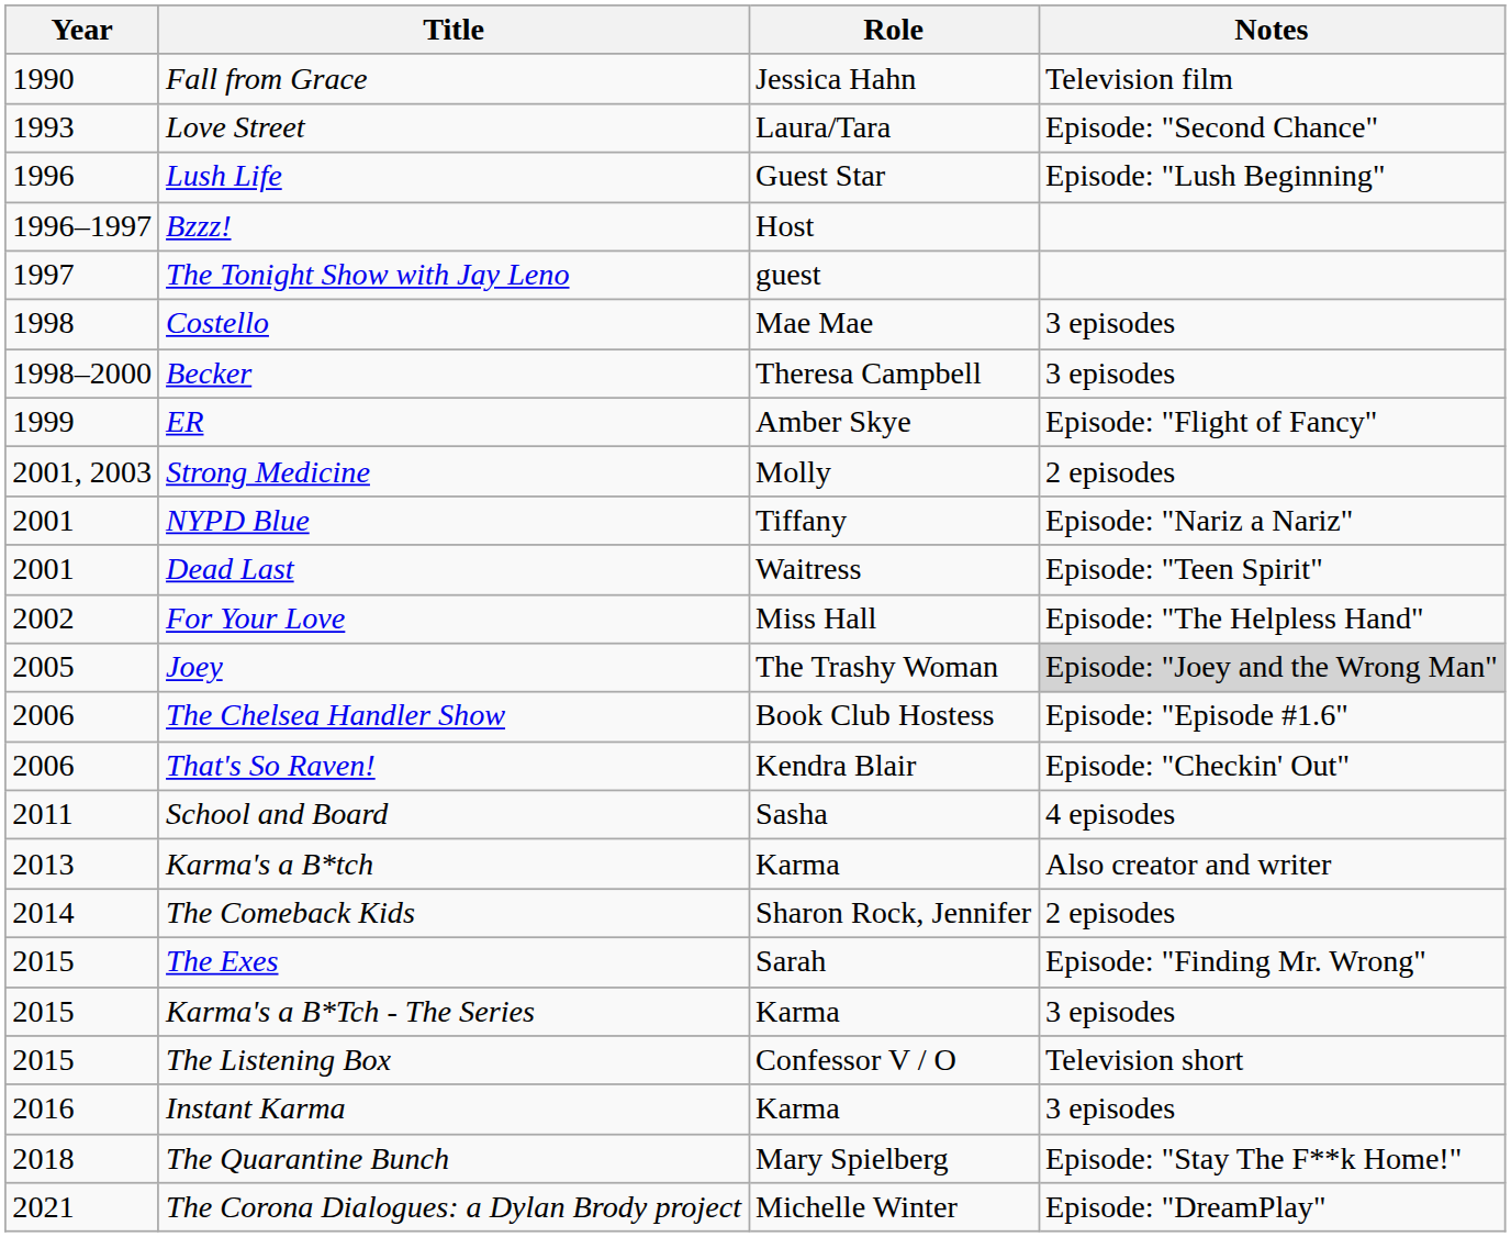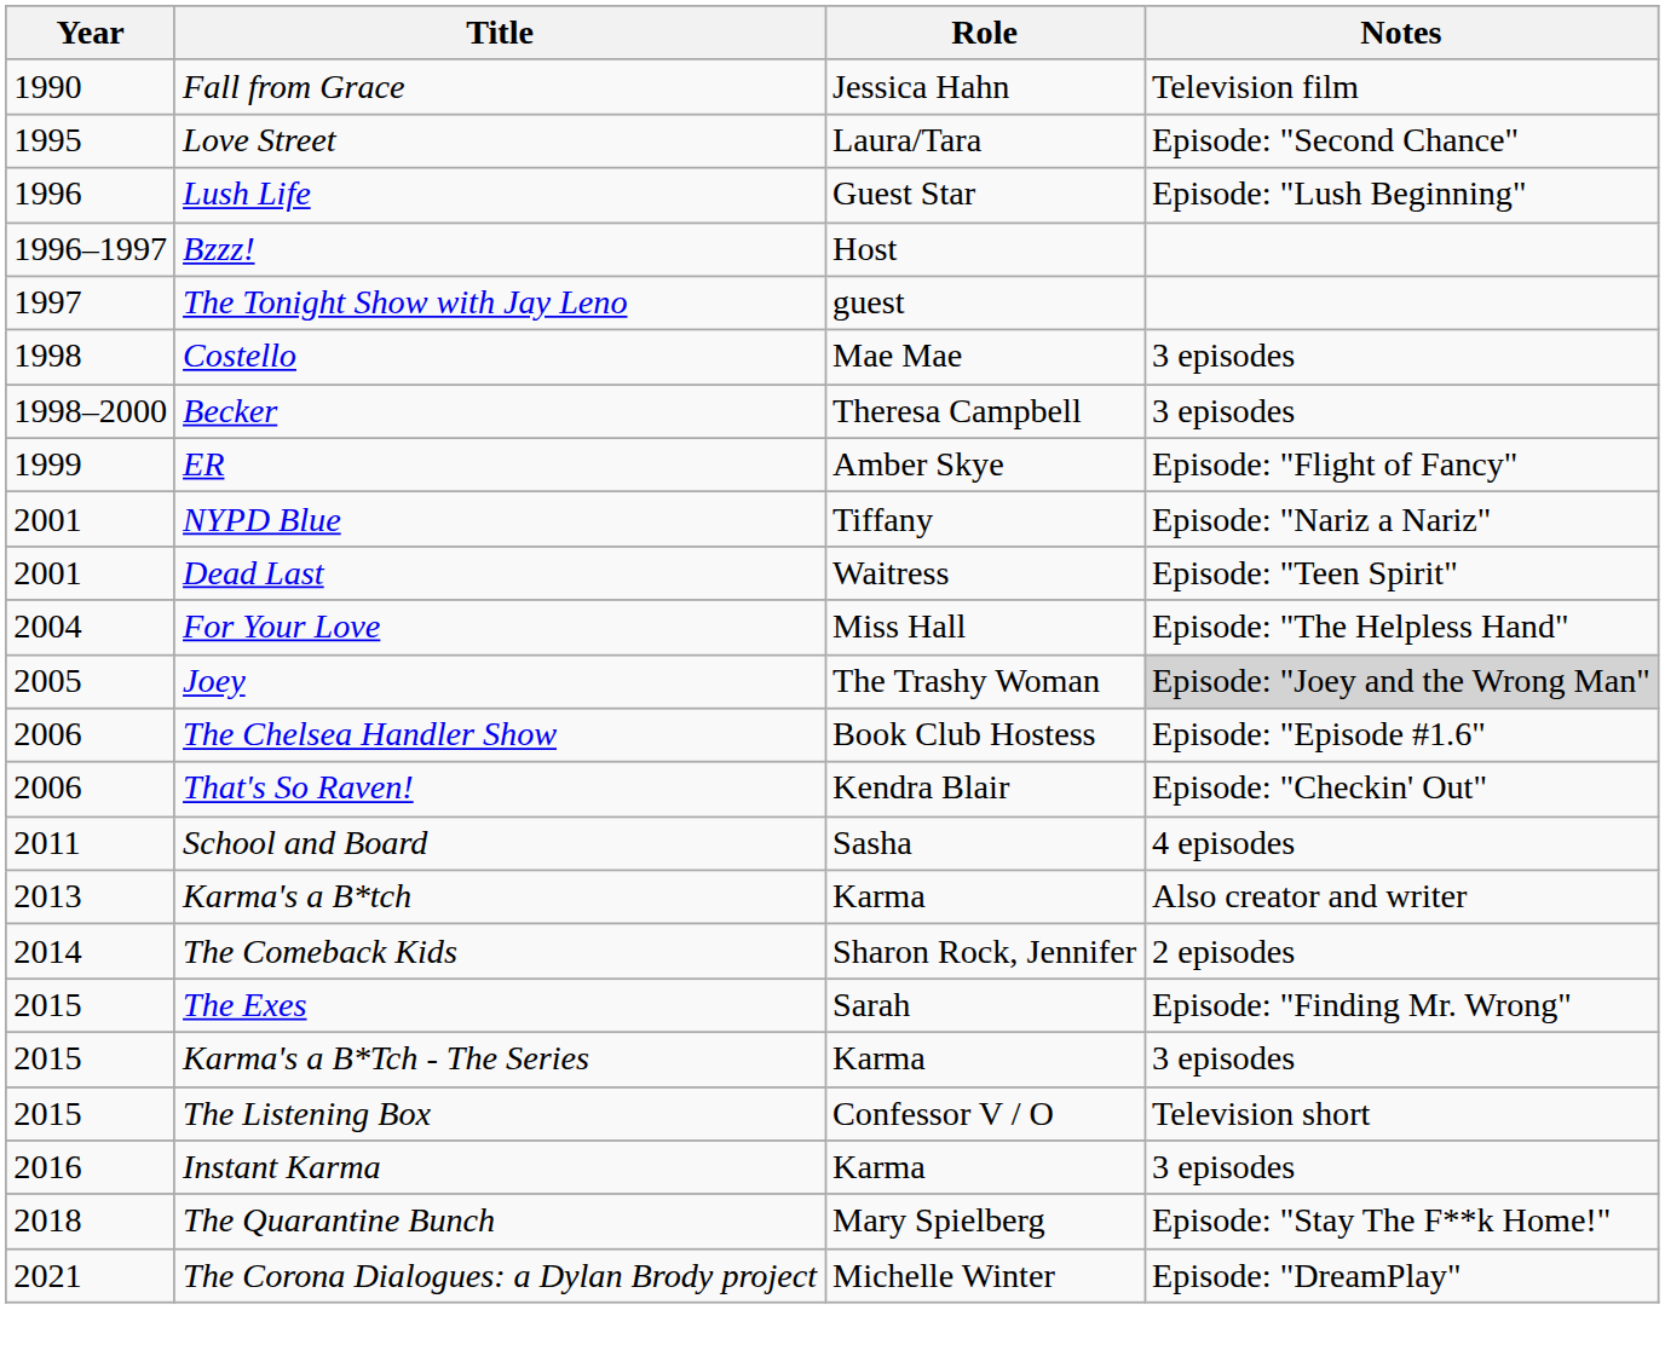 <table class="wikitable sortable">
 <tr>
 <th>Year</th>
 <th>Title</th>
 <th>Role</th>
 <th>Notes</th>
 </tr>
 <tr>
 <td>1990</td>
 <td><em>Fall from Grace</em></td>
 <td>Jessica Hahn</td>
 <td>Television film</td>
 </tr>
 <tr>
-<td>1993</td>
+<td>1995</td>
 <td><em>Love Street</em></td>
 <td>Laura/Tara</td>
 <td>Episode: "Second Chance"</td>
 </tr>
 <tr>
 <td>1996</td>
 <td><em><a href='#'>Lush Life</a></em></td>
 <td>Guest Star</td>
 <td>Episode: "Lush Beginning"</td>
 </tr>
 <tr>
 <td>1996–1997</td>
 <td><em><a href='#'>Bzzz!</a></em></td>
 <td>Host</td>
 <td></td>
 </tr>
 <tr>
 <td>1997</td>
 <td><em><a href='#'>The Tonight Show with Jay Leno</a></em></td>
 <td>guest</td>
 <td></td>
 </tr>
 <tr>
 <td>1998</td>
 <td><em><a href='#'>Costello</a></em></td>
 <td>Mae Mae</td>
 <td>3 episodes</td>
 </tr>
 <tr>
 <td>1998–2000</td>
 <td><a href='#'><em>Becker</em></a></td>
 <td>Theresa Campbell</td>
 <td>3 episodes</td>
 </tr>
 <tr>
 <td>1999</td>
 <td><a href='#'><em>ER</em></a></td>
 <td>Amber Skye</td>
 <td>Episode: "Flight of Fancy"</td>
 </tr>
 <tr>
-<td>2001, 2003</td>
-<td><em><a href='#'>Strong Medicine</a></em></td>
-<td>Molly</td>
-<td>2 episodes</td>
-</tr>
-<tr>
 <td>2001</td>
 <td><em><a href='#'>NYPD Blue</a></em></td>
 <td>Tiffany</td>
 <td>Episode: "Nariz a Nariz"</td>
 </tr>
 <tr>
 <td>2001</td>
 <td><em><a href='#'>Dead Last</a></em></td>
 <td>Waitress</td>
 <td>Episode: "Teen Spirit"</td>
 </tr>
 <tr>
-<td>2002</td>
+<td>2004</td>
 <td><em><a href='#'>For Your Love</a></em></td>
 <td>Miss Hall</td>
 <td>Episode: "The Helpless Hand"</td>
 </tr>
 <tr>
 <td>2005</td>
 <td><a href='#'><em>Joey</em></a></td>
 <td>The Trashy Woman</td>
 <td style="background: lightgrey;">Episode: "Joey and the Wrong Man"</td>
 </tr>
 <tr>
 <td>2006</td>
 <td><em><a href='#'>The Chelsea Handler Show</a></em></td>
 <td>Book Club Hostess</td>
 <td>Episode: "Episode #1.6"</td>
 </tr>
 <tr>
 <td>2006</td>
 <td><a href='#'><em>That's So Raven!</em></a></td>
 <td>Kendra Blair</td>
 <td>Episode: "Checkin' Out"</td>
 </tr>
 <tr>
 <td>2011</td>
 <td><em>School and Board</em></td>
 <td>Sasha</td>
 <td>4 episodes</td>
 </tr>
 <tr>
 <td>2013</td>
 <td><em>Karma's a B*tch</em></td>
 <td>Karma</td>
 <td>Also creator and writer</td>
 </tr>
 <tr>
 <td>2014</td>
 <td><em>The Comeback Kids</em></td>
 <td>Sharon Rock, Jennifer</td>
 <td>2 episodes</td>
 </tr>
 <tr>
 <td>2015</td>
 <td><em><a href='#'>The Exes</a></em></td>
 <td>Sarah</td>
 <td>Episode: "Finding Mr. Wrong"</td>
 </tr>
 <tr>
 <td>2015</td>
 <td><em>Karma's a B*Tch - The Series</em></td>
 <td>Karma</td>
 <td>3 episodes</td>
 </tr>
 <tr>
 <td>2015</td>
 <td><em>The Listening Box</em></td>
 <td>Confessor V / O</td>
 <td>Television short</td>
 </tr>
 <tr>
 <td>2016</td>
 <td><em>Instant Karma</em></td>
 <td>Karma</td>
 <td>3 episodes</td>
 </tr>
 <tr>
 <td>2018</td>
 <td><em>The Quarantine Bunch</em></td>
 <td>Mary Spielberg</td>
 <td>Episode: "Stay The F**k Home!"</td>
 </tr>
 <tr>
 <td>2021</td>
 <td><em>The Corona Dialogues: a Dylan Brody project</em></td>
 <td>Michelle Winter</td>
 <td>Episode: "DreamPlay"</td>
 </tr>
 </table>
